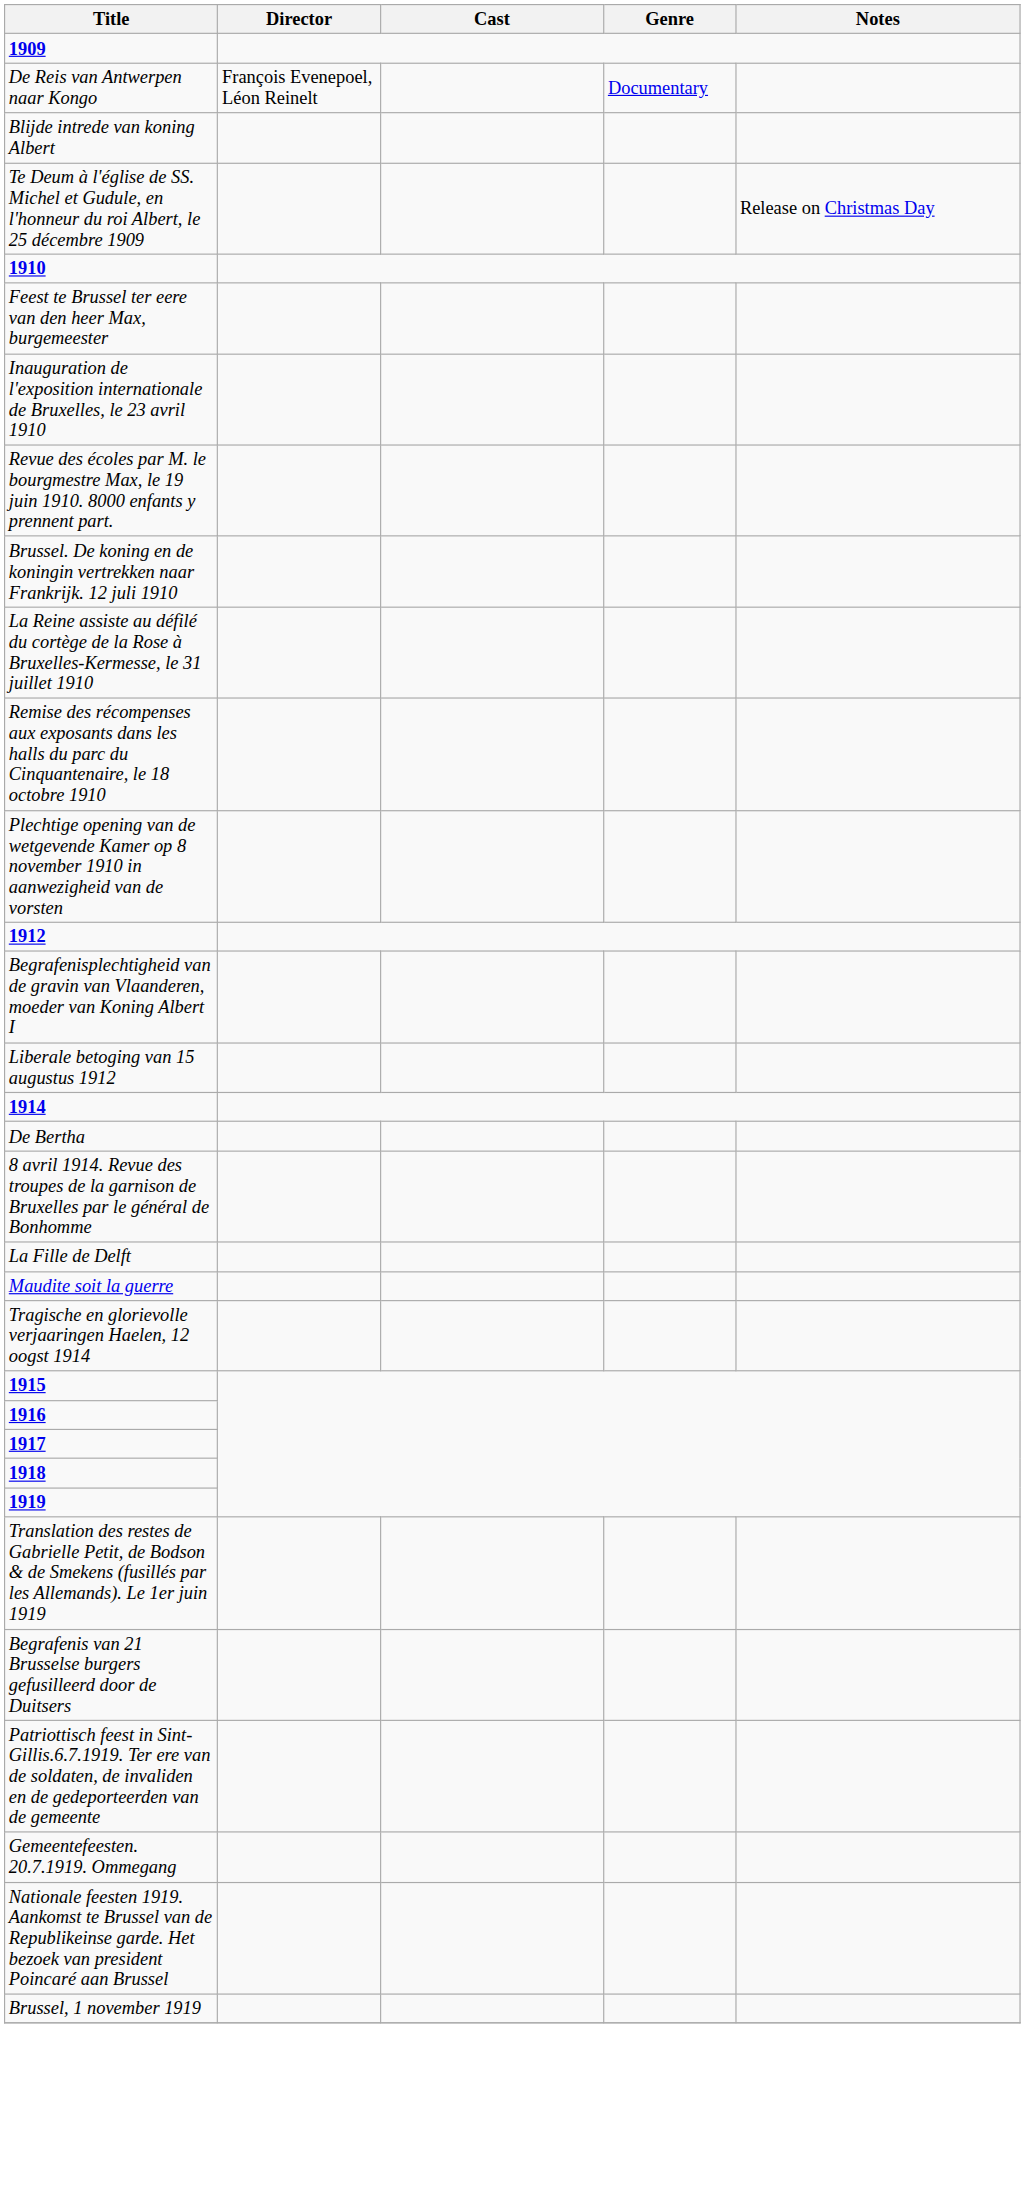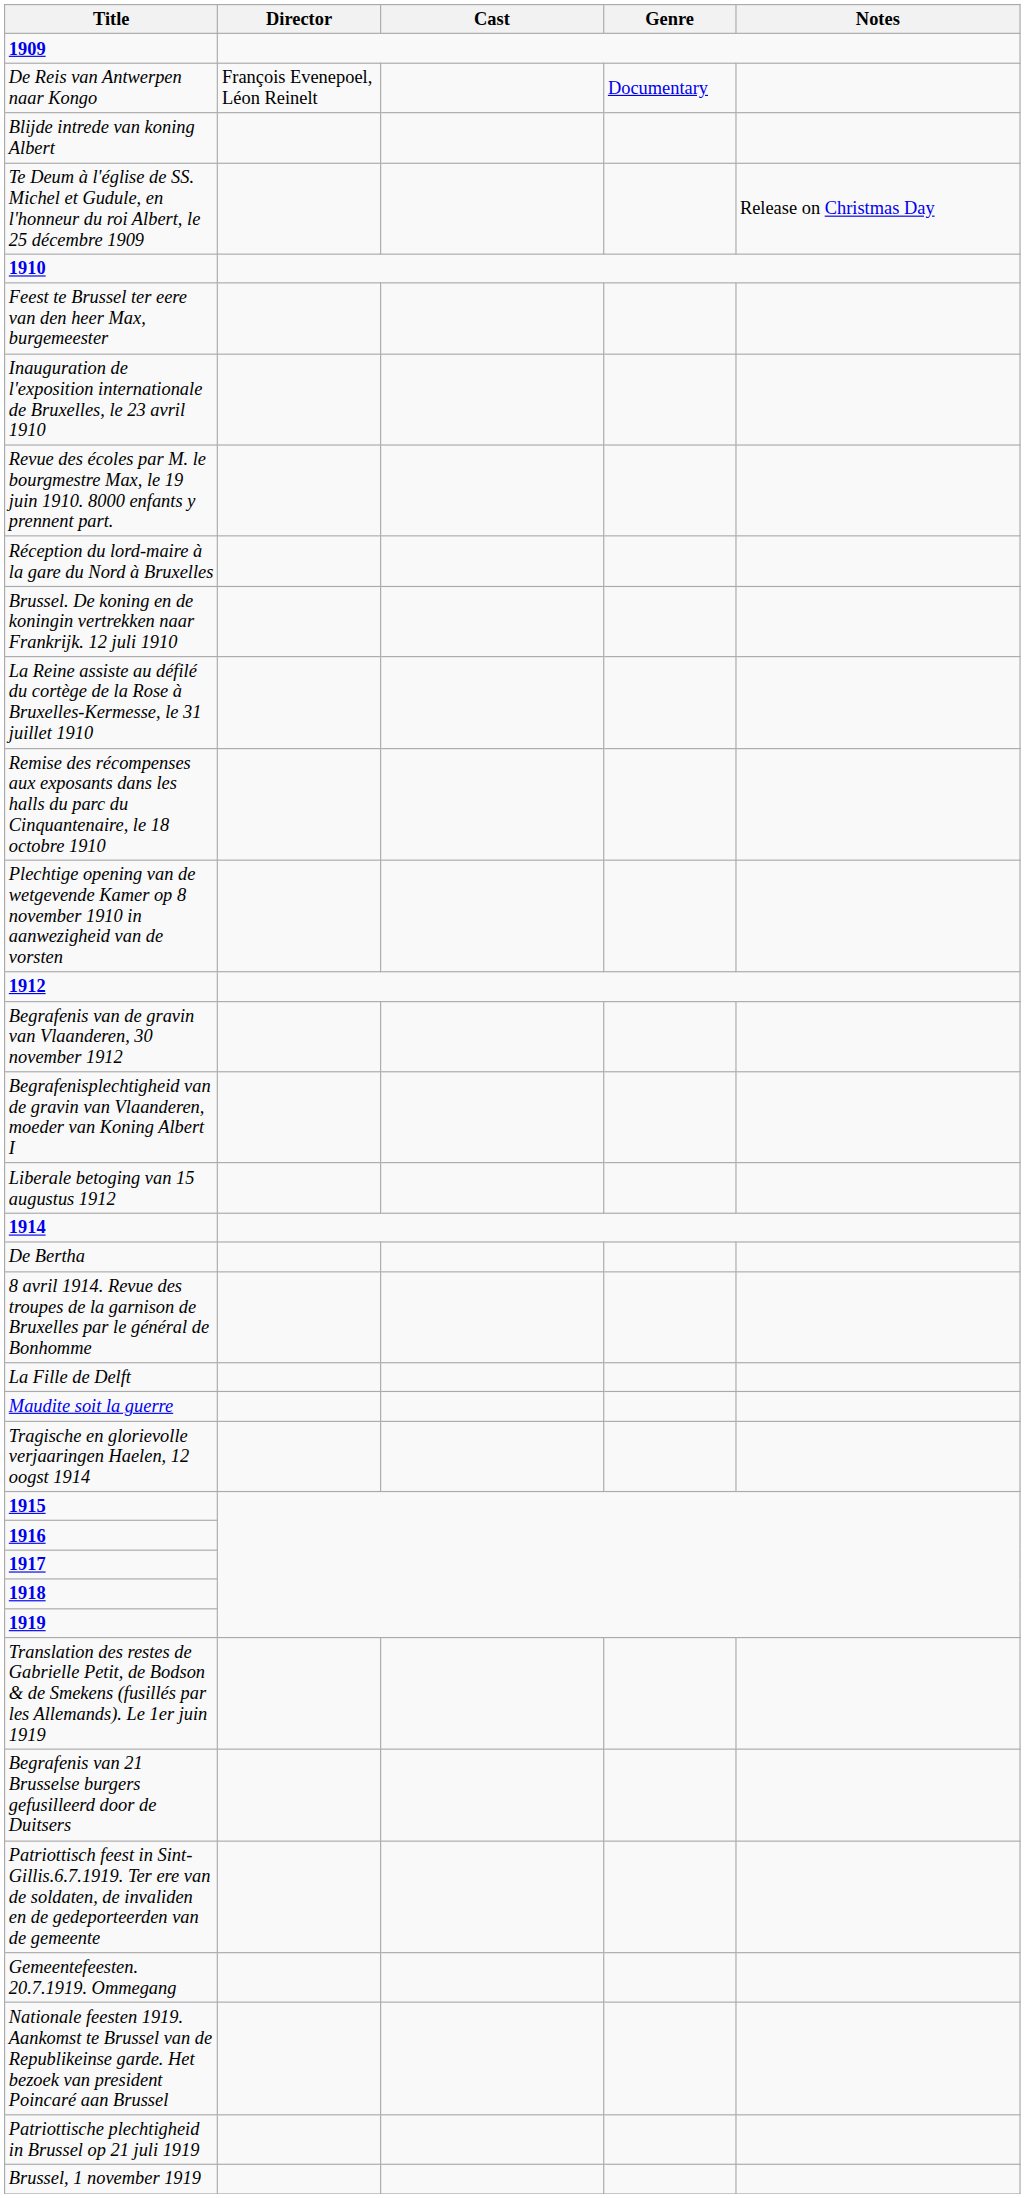 <table class="wikitable" width= "100%">
 <tr>
 <th width=21%>Title</th>
 <th width=16%>Director</th>
 <th width=22%>Cast</th>
 <th width=13%>Genre</th>
 <th width=28%>Notes</th>
 </tr>
 <tr>
 <td><strong><a href='#'>1909</a></strong></td>
 </tr>
 <tr>
 <td><em>De Reis van Antwerpen naar Kongo</em></td>
 <td>François Evenepoel, Léon Reinelt</td>
 <td></td>
 <td><a href='#'>Documentary</a></td>
 <td></td>
 </tr>
 <tr>
 <td><em>Blijde intrede van koning Albert</em></td>
 <td></td>
 <td></td>
 <td></td>
 <td></td>
 </tr>
 <tr>
 <td><em>Te Deum à l'église de SS. Michel et Gudule, en l'honneur du roi Albert, le 25 décembre 1909</em></td>
 <td></td>
 <td></td>
 <td></td>
 <td>Release on <a href='#'>Christmas Day</a></td>
 </tr>
 <tr>
 <td><strong><a href='#'>1910</a></strong></td>
 </tr>
 <tr>
 <td><em>Feest te Brussel ter eere van den heer Max, burgemeester</em></td>
 <td></td>
 <td></td>
 <td></td>
 <td></td>
 </tr>
 <tr>
 <td><em>Inauguration de l'exposition internationale de Bruxelles, le 23 avril 1910</em></td>
 <td></td>
 <td></td>
 <td></td>
 <td></td>
 </tr>
 <tr>
 <td><em>Revue des écoles par M. le bourgmestre Max, le 19 juin 1910. 8000 enfants y prennent part.</em></td>
 <td></td>
 <td></td>
 <td></td>
 <td></td>
 </tr>
 <tr>
+<td><em>Réception du lord-maire à la gare du Nord à Bruxelles</em></td>
+<td></td>
+<td></td>
+<td></td>
+<td></td>
+</tr>
+<tr>
 <td><em>Brussel. De koning en de koningin vertrekken naar Frankrijk. 12 juli 1910</em></td>
 <td></td>
 <td></td>
 <td></td>
 <td></td>
 </tr>
 <tr>
 <td><em>La Reine assiste au défilé du cortège de la Rose à Bruxelles-Kermesse, le 31 juillet 1910</em></td>
 <td></td>
 <td></td>
 <td></td>
 <td></td>
 </tr>
 <tr>
 <td><em>Remise des récompenses aux exposants dans les halls du parc du Cinquantenaire, le 18 octobre 1910</em></td>
 <td></td>
 <td></td>
 <td></td>
 <td></td>
 </tr>
 <tr>
 <td><em>Plechtige opening van de wetgevende Kamer op 8 november 1910 in aanwezigheid van de vorsten</em></td>
 <td></td>
 <td></td>
 <td></td>
 <td></td>
 </tr>
 <tr>
 <td><strong><a href='#'>1912</a></strong></td>
+</tr>
+<tr>
+<td><em>Begrafenis van de gravin van Vlaanderen, 30 november 1912</em></td>
+<td></td>
+<td></td>
+<td></td>
+<td></td>
 </tr>
 <tr>
 <td><em>Begrafenisplechtigheid van de gravin van Vlaanderen, moeder van Koning Albert I</em></td>
 <td></td>
 <td></td>
 <td></td>
 <td></td>
 </tr>
 <tr>
 <td><em>Liberale betoging van 15 augustus 1912</em></td>
 <td></td>
 <td></td>
 <td></td>
 <td></td>
 </tr>
 <tr>
 <td><strong><a href='#'>1914</a></strong></td>
 </tr>
 <tr>
 <td><em>De Bertha</em></td>
 <td></td>
 <td></td>
 <td></td>
 <td></td>
 </tr>
 <tr>
 <td><em>8 avril 1914. Revue des troupes de la garnison de Bruxelles par le général de Bonhomme</em></td>
 <td></td>
 <td></td>
 <td></td>
 <td></td>
 </tr>
 <tr>
 <td><em>La Fille de Delft</em></td>
 <td></td>
 <td></td>
 <td></td>
 <td></td>
 </tr>
 <tr>
 <td><em><a href='#'>Maudite soit la guerre</a></em></td>
 <td></td>
 <td></td>
 <td></td>
 <td></td>
 </tr>
 <tr>
 <td><em>Tragische en glorievolle verjaaringen Haelen, 12 oogst 1914</em></td>
 <td></td>
 <td></td>
 <td></td>
 <td></td>
 </tr>
 <tr>
 <td><strong><a href='#'>1915</a></strong></td>
 </tr>
 <tr>
 <td><strong><a href='#'>1916</a></strong></td>
 </tr>
 <tr>
 <td><strong><a href='#'>1917</a></strong></td>
 </tr>
 <tr>
 <td><strong><a href='#'>1918</a></strong></td>
 </tr>
 <tr>
 <td><strong><a href='#'>1919</a></strong></td>
 </tr>
 <tr>
 <td><em>Translation des restes de Gabrielle Petit, de Bodson & de Smekens (fusillés par les Allemands). Le 1er juin 1919</em></td>
 <td></td>
 <td></td>
 <td></td>
 <td></td>
 </tr>
 <tr>
 <td><em>Begrafenis van 21 Brusselse burgers gefusilleerd door de Duitsers</em></td>
 <td></td>
 <td></td>
 <td></td>
 <td></td>
 </tr>
 <tr>
 <td><em>Patriottisch feest in Sint-Gillis.6.7.1919. Ter ere van de soldaten, de invaliden en de gedeporteerden van de gemeente</em></td>
 <td></td>
 <td></td>
 <td></td>
 <td></td>
 </tr>
 <tr>
 <td><em>Gemeentefeesten. 20.7.1919. Ommegang</em></td>
 <td></td>
 <td></td>
 <td></td>
 <td></td>
 </tr>
 <tr>
 <td><em>Nationale feesten 1919. Aankomst te Brussel van de Republikeinse garde. Het bezoek van president Poincaré aan Brussel</em></td>
 <td></td>
 <td></td>
 <td></td>
 <td></td>
 </tr>
 <tr>
+<td><em>Patriottische plechtigheid in Brussel op 21 juli 1919</em></td>
+<td></td>
+<td></td>
+<td></td>
+<td></td>
+</tr>
+<tr>
 <td><em>Brussel, 1 november 1919</em></td>
 <td></td>
 <td></td>
 <td></td>
 <td></td>
 </tr>
 <tr>
 </tr>
 </table>
